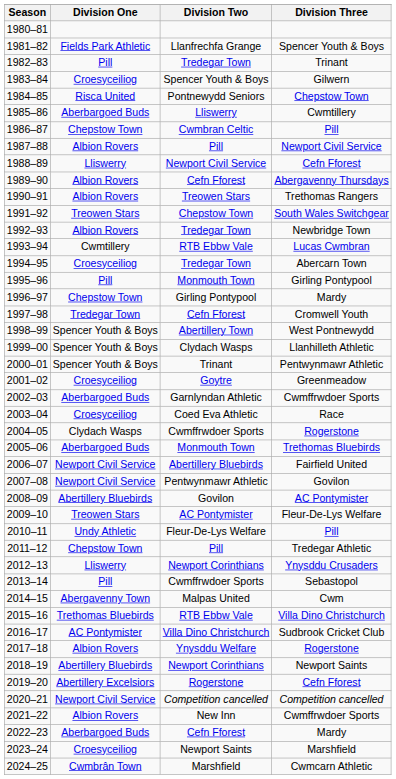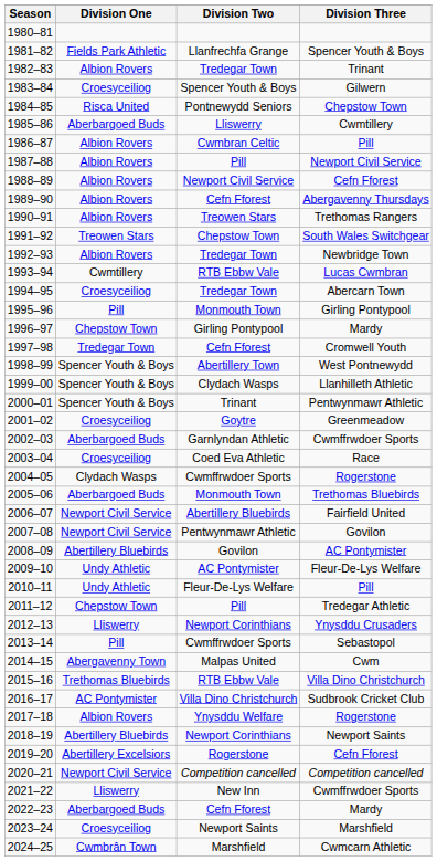 <table class="wikitable" style="text-align: center">
 <tr>
 </tr>
 <tr>
 <th>Season</th>
 <th>Division One</th>
 <th>Division Two</th>
 <th>Division Three</th>
 </tr>
 <tr>
 <td>1980–81</td>
 <td></td>
 <td></td>
 <td></td>
 </tr>
 <tr>
 <td>1981–82</td>
 <td><a href='#'>Fields Park Athletic</a></td>
 <td>Llanfrechfa Grange</td>
 <td>Spencer Youth & Boys</td>
 </tr>
 <tr>
 <td>1982–83</td>
-<td><a href='#'>Pill</a></td>
+<td><a href='#'>Albion Rovers</a></td>
 <td><a href='#'>Tredegar Town</a></td>
 <td>Trinant</td>
 </tr>
 <tr>
 <td>1983–84</td>
 <td><a href='#'>Croesyceiliog</a></td>
 <td>Spencer Youth & Boys</td>
 <td>Gilwern</td>
 </tr>
 <tr>
 <td>1984–85</td>
 <td><a href='#'>Risca United</a></td>
 <td>Pontnewydd Seniors</td>
 <td><a href='#'>Chepstow Town</a></td>
 </tr>
 <tr>
 <td>1985–86</td>
 <td><a href='#'>Aberbargoed Buds</a></td>
 <td><a href='#'>Lliswerry</a></td>
 <td>Cwmtillery</td>
 </tr>
 <tr>
 <td>1986–87</td>
-<td><a href='#'>Chepstow Town</a></td>
+<td><a href='#'>Albion Rovers</a></td>
 <td><a href='#'>Cwmbran Celtic</a></td>
 <td><a href='#'>Pill</a></td>
 </tr>
 <tr>
 <td>1987–88</td>
 <td><a href='#'>Albion Rovers</a></td>
 <td><a href='#'>Pill</a></td>
 <td><a href='#'>Newport Civil Service</a></td>
 </tr>
 <tr>
 <td>1988–89</td>
-<td><a href='#'>Lliswerry</a></td>
+<td><a href='#'>Albion Rovers</a></td>
 <td><a href='#'>Newport Civil Service</a></td>
 <td><a href='#'>Cefn Fforest</a></td>
 </tr>
 <tr>
 <td>1989–90</td>
 <td><a href='#'>Albion Rovers</a></td>
 <td><a href='#'>Cefn Fforest</a></td>
 <td><a href='#'>Abergavenny Thursdays</a></td>
 </tr>
 <tr>
 <td>1990–91</td>
 <td><a href='#'>Albion Rovers</a></td>
 <td><a href='#'>Treowen Stars</a></td>
 <td>Trethomas Rangers</td>
 </tr>
 <tr>
 <td>1991–92</td>
 <td><a href='#'>Treowen Stars</a></td>
 <td><a href='#'>Chepstow Town</a></td>
 <td><a href='#'>South Wales Switchgear</a></td>
 </tr>
 <tr>
 <td>1992–93</td>
 <td><a href='#'>Albion Rovers</a></td>
 <td><a href='#'>Tredegar Town</a></td>
 <td>Newbridge Town</td>
 </tr>
 <tr>
 <td>1993–94</td>
 <td>Cwmtillery</td>
 <td><a href='#'>RTB Ebbw Vale</a></td>
 <td><a href='#'>Lucas Cwmbran</a></td>
 </tr>
 <tr>
 <td>1994–95</td>
 <td><a href='#'>Croesyceiliog</a></td>
 <td><a href='#'>Tredegar Town</a></td>
 <td>Abercarn Town</td>
 </tr>
 <tr>
 <td>1995–96</td>
 <td><a href='#'>Pill</a></td>
 <td><a href='#'>Monmouth Town</a></td>
 <td>Girling Pontypool</td>
 </tr>
 <tr>
 <td>1996–97</td>
 <td><a href='#'>Chepstow Town</a></td>
 <td>Girling Pontypool</td>
 <td>Mardy</td>
 </tr>
 <tr>
 <td>1997–98</td>
 <td><a href='#'>Tredegar Town</a></td>
 <td><a href='#'>Cefn Fforest</a></td>
 <td>Cromwell Youth</td>
 </tr>
 <tr>
 <td>1998–99</td>
 <td>Spencer Youth & Boys</td>
 <td><a href='#'>Abertillery Town</a></td>
 <td>West Pontnewydd</td>
 </tr>
 <tr>
 <td>1999–00</td>
 <td>Spencer Youth & Boys</td>
 <td>Clydach Wasps</td>
 <td>Llanhilleth Athletic</td>
 </tr>
 <tr>
 <td>2000–01</td>
 <td>Spencer Youth & Boys</td>
 <td>Trinant</td>
 <td>Pentwynmawr Athletic</td>
 </tr>
 <tr>
 <td>2001–02</td>
 <td><a href='#'>Croesyceiliog</a></td>
 <td><a href='#'>Goytre</a></td>
 <td>Greenmeadow</td>
 </tr>
 <tr>
 <td>2002–03</td>
 <td><a href='#'>Aberbargoed Buds</a></td>
 <td>Garnlyndan Athletic</td>
 <td>Cwmffrwdoer Sports</td>
 </tr>
 <tr>
 <td>2003–04</td>
 <td><a href='#'>Croesyceiliog</a></td>
 <td>Coed Eva Athletic</td>
 <td>Race</td>
 </tr>
 <tr>
 <td>2004–05</td>
 <td>Clydach Wasps</td>
 <td>Cwmffrwdoer Sports</td>
 <td><a href='#'>Rogerstone</a></td>
 </tr>
 <tr>
 <td>2005–06</td>
 <td><a href='#'>Aberbargoed Buds</a></td>
 <td><a href='#'>Monmouth Town</a></td>
 <td><a href='#'>Trethomas Bluebirds</a></td>
 </tr>
 <tr>
 <td>2006–07</td>
 <td><a href='#'>Newport Civil Service</a></td>
 <td><a href='#'>Abertillery Bluebirds</a></td>
 <td>Fairfield United</td>
 </tr>
 <tr>
 <td>2007–08</td>
 <td><a href='#'>Newport Civil Service</a></td>
 <td>Pentwynmawr Athletic</td>
 <td>Govilon</td>
 </tr>
 <tr>
 <td>2008–09</td>
 <td><a href='#'>Abertillery Bluebirds</a></td>
 <td>Govilon</td>
 <td><a href='#'>AC Pontymister</a></td>
 </tr>
 <tr>
 <td>2009–10</td>
-<td><a href='#'>Treowen Stars</a></td>
+<td><a href='#'>Undy Athletic</a></td>
 <td><a href='#'>AC Pontymister</a></td>
 <td>Fleur-De-Lys Welfare</td>
 </tr>
 <tr>
 <td>2010–11</td>
 <td><a href='#'>Undy Athletic</a></td>
 <td>Fleur-De-Lys Welfare</td>
 <td><a href='#'>Pill</a></td>
 </tr>
 <tr>
 <td>2011–12</td>
 <td><a href='#'>Chepstow Town</a></td>
 <td><a href='#'>Pill</a></td>
 <td>Tredegar Athletic</td>
 </tr>
 <tr>
 <td>2012–13</td>
 <td><a href='#'>Lliswerry</a></td>
 <td><a href='#'>Newport Corinthians</a></td>
 <td><a href='#'>Ynysddu Crusaders</a></td>
 </tr>
 <tr>
 <td>2013–14</td>
 <td><a href='#'>Pill</a></td>
 <td>Cwmffrwdoer Sports</td>
 <td>Sebastopol</td>
 </tr>
 <tr>
 <td>2014–15</td>
 <td><a href='#'>Abergavenny Town</a></td>
 <td>Malpas United</td>
 <td>Cwm</td>
 </tr>
 <tr>
 <td>2015–16</td>
 <td><a href='#'>Trethomas Bluebirds</a></td>
 <td><a href='#'>RTB Ebbw Vale</a></td>
 <td><a href='#'>Villa Dino Christchurch</a></td>
 </tr>
 <tr>
 <td>2016–17</td>
 <td><a href='#'>AC Pontymister</a></td>
 <td><a href='#'>Villa Dino Christchurch</a></td>
 <td>Sudbrook Cricket Club</td>
 </tr>
 <tr>
 <td>2017–18</td>
 <td><a href='#'>Albion Rovers</a></td>
 <td><a href='#'>Ynysddu Welfare</a></td>
 <td><a href='#'>Rogerstone</a></td>
 </tr>
 <tr>
 <td>2018–19</td>
 <td><a href='#'>Abertillery Bluebirds</a></td>
 <td><a href='#'>Newport Corinthians</a></td>
 <td>Newport Saints</td>
 </tr>
 <tr>
 <td>2019–20</td>
 <td><a href='#'>Abertillery Excelsiors</a></td>
 <td><a href='#'>Rogerstone</a></td>
 <td><a href='#'>Cefn Fforest</a></td>
 </tr>
 <tr>
 <td>2020–21</td>
 <td><a href='#'>Newport Civil Service</a></td>
 <td><em>Competition cancelled</em></td>
 <td><em>Competition cancelled</em></td>
 </tr>
 <tr>
 <td>2021–22</td>
-<td><a href='#'>Albion Rovers</a></td>
+<td><a href='#'>Lliswerry</a></td>
 <td>New Inn</td>
 <td>Cwmffrwdoer Sports</td>
 </tr>
 <tr>
 <td>2022–23</td>
 <td><a href='#'>Aberbargoed Buds</a></td>
 <td><a href='#'>Cefn Fforest</a></td>
 <td>Mardy</td>
 </tr>
 <tr>
 <td>2023–24</td>
 <td><a href='#'>Croesyceiliog</a></td>
 <td>Newport Saints</td>
 <td>Marshfield</td>
 </tr>
 <tr>
 <td>2024–25</td>
 <td><a href='#'>Cwmbrân Town</a></td>
 <td>Marshfield</td>
 <td>Cwmcarn Athletic</td>
 </tr>
 </table>
